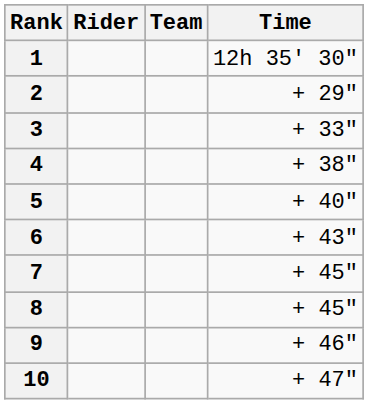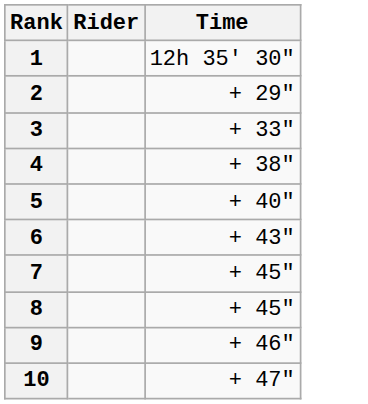 <table class="wikitable" margin-bottom:0;">
 <tr>
 <th scope="col">Rank</th>
 <th scope="col">Rider</th>
-<th scope="col">Team</th>
 <th scope="col">Time</th>
 </tr>
 <tr>
 <th scope="row">1</th>
 <td> </td>
-<td></td>
 <td align="right">12h 35' 30"</td>
 </tr>
 <tr>
 <th scope="row">2</th>
 <td> </td>
-<td></td>
 <td align="right">+ 29"</td>
 </tr>
 <tr>
 <th scope="row">3</th>
-<td></td>
 <td></td>
 <td align="right">+ 33"</td>
 </tr>
 <tr>
 <th scope="row">4</th>
 <td></td>
-<td></td>
 <td align="right">+ 38"</td>
 </tr>
 <tr>
 <th scope="row">5</th>
-<td></td>
 <td></td>
 <td align="right">+ 40"</td>
 </tr>
 <tr>
 <th scope="row">6</th>
 <td> </td>
-<td></td>
 <td align="right">+ 43"</td>
 </tr>
 <tr>
 <th scope="row">7</th>
-<td></td>
 <td></td>
 <td align="right">+ 45"</td>
 </tr>
 <tr>
 <th scope="row">8</th>
 <td></td>
-<td></td>
 <td align="right">+ 45"</td>
 </tr>
 <tr>
 <th scope="row">9</th>
-<td></td>
 <td></td>
 <td align="right">+ 46"</td>
 </tr>
 <tr>
 <th scope="row">10</th>
 <td></td>
-<td></td>
 <td align="right">+ 47"</td>
 </tr>
 </table>
